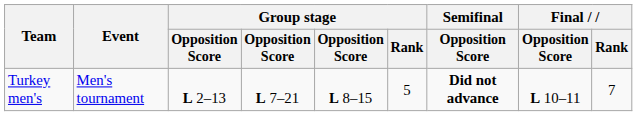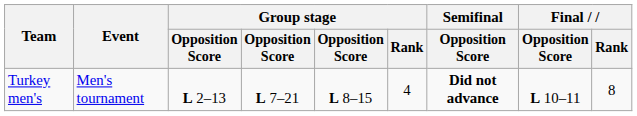 <table class="wikitable" style="text-align:center; font-size:90%">
 <tr>
 <th rowspan=2>Team</th>
 <th rowspan=2>Event</th>
 <th colspan=4>Group stage</th>
 <th>Semifinal</th>
 <th colspan=2>Final /  / </th>
 </tr>
 <tr style="font-size:95%">
 <th>Opposition<br>Score</th>
 <th>Opposition<br>Score</th>
 <th>Opposition<br>Score</th>
 <th>Rank</th>
 <th>Opposition<br>Score</th>
 <th>Opposition<br>Score</th>
 <th>Rank</th>
 </tr>
 <tr>
 <td align=left><a href='#'>Turkey men's</a></td>
 <td align=left><a href='#'>Men's tournament</a></td>
 <td><br><strong>L</strong> 2–13</td>
 <td><br><strong>L</strong> 7–21</td>
 <td><br><strong>L</strong> 8–15</td>
-<td>5</td>
+<td>4</td>
 <td><strong>Did not advance</strong></td>
 <td><br><strong>L</strong> 10–11</td>
-<td>7</td>
+<td>8</td>
 </tr>
 </table>
